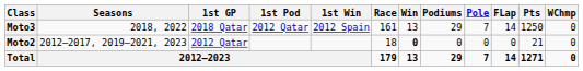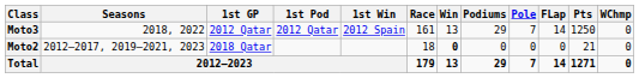 <table class="wikitable" style=text-align:right>
 <tr>
 <th>Class</th>
 <th>Seasons</th>
 <th>1st GP</th>
 <th>1st Pod</th>
 <th>1st Win</th>
 <th>Race</th>
 <th>Win</th>
 <th>Podiums</th>
 <th><a href='#'>Pole</a></th>
 <th>FLap</th>
 <th>Pts</th>
 <th>WChmp</th>
 </tr>
 <tr>
 <th>Moto3</th>
 <td>2018, 2022</td>
-<td align="left"><a href='#'>2018 Qatar</a></td>
+<td align="left"><a href='#'>2012 Qatar</a></td>
 <td align="left"><a href='#'>2012 Qatar</a></td>
 <td align="left"><a href='#'>2012 Spain</a></td>
 <td>161</td>
 <td>13</td>
 <td>29</td>
 <td>7</td>
 <td>14</td>
 <td>1250</td>
 <td>0</td>
 </tr>
 <tr>
 <th>Moto2</th>
 <td>2012–2017, 2019–2021, 2023</td>
-<td align="left"><a href='#'>2012 Qatar</a></td>
+<td align="left"><a href='#'>2018 Qatar</a></td>
 <td align="left"></td>
 <td align="left"></td>
 <td>18</td>
 <td><strong>0</strong></td>
 <td>0</td>
 <td>0</td>
 <td>0</td>
 <td>21</td>
 <td>0</td>
 </tr>
 <tr>
 <th>Total</th>
 <th colspan=4>2012–2023</th>
 <td><strong>179</strong></td>
 <td><strong>13</strong></td>
 <td><strong>29</strong></td>
 <td><strong>7</strong></td>
 <td><strong>14</strong></td>
 <td><strong>1271</strong></td>
 <td><strong>0</strong></td>
 </tr>
 </table>
